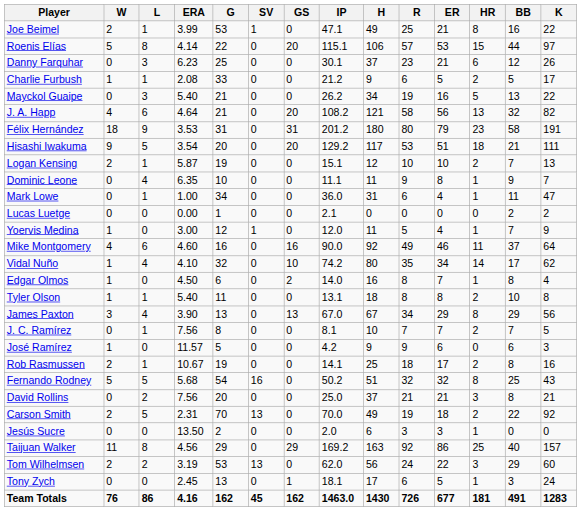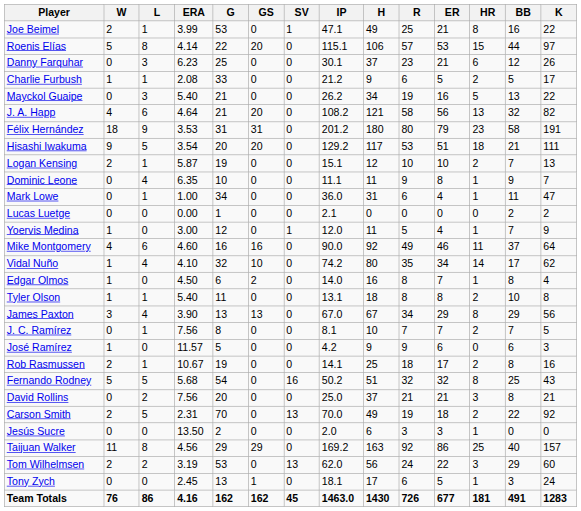 <table class="wikitable sortable">
 <tr>
 <th bgcolor="#DDDDFF" width="14%">Player</th>
 <th bgcolor="#DDDDFF" width="5%">W</th>
 <th bgcolor="#DDDDFF" width="5%">L</th>
 <th bgcolor="#DDDDFF" width="5%">ERA</th>
 <th bgcolor="#DDDDFF" width="5%">G</th>
+<th bgcolor="#DDDDFF" width="5%">GS</th>
 <th bgcolor="#DDDDFF" width="5%">SV</th>
-<th bgcolor="#DDDDFF" width="5%">GS</th>
 <th bgcolor="#DDDDFF" width="5%">IP</th>
 <th bgcolor="#DDDDFF" width="5%">H</th>
 <th bgcolor="#DDDDFF" width="5%">R</th>
 <th bgcolor="#DDDDFF" width="5%">ER</th>
 <th bgcolor="#DDDDFF" width="5%">HR</th>
 <th bgcolor="#DDDDFF" width="5%">BB</th>
 <th bgcolor="#DDDDFF" width="5%">K</th>
 </tr>
 <tr>
 <td><a href='#'>Joe Beimel</a></td>
 <td>2</td>
 <td>1</td>
 <td>3.99</td>
 <td>53</td>
+<td>0</td>
 <td>1</td>
-<td>0</td>
 <td>47.1</td>
 <td>49</td>
 <td>25</td>
 <td>21</td>
 <td>8</td>
 <td>16</td>
 <td>22</td>
 </tr>
 <tr>
 <td><a href='#'>Roenis Elías</a></td>
 <td>5</td>
 <td>8</td>
 <td>4.14</td>
 <td>22</td>
+<td>20</td>
 <td>0</td>
-<td>20</td>
 <td>115.1</td>
 <td>106</td>
 <td>57</td>
 <td>53</td>
 <td>15</td>
 <td>44</td>
 <td>97</td>
 </tr>
 <tr>
 <td><a href='#'>Danny Farquhar</a></td>
 <td>0</td>
 <td>3</td>
 <td>6.23</td>
 <td>25</td>
 <td>0</td>
 <td>0</td>
 <td>30.1</td>
 <td>37</td>
 <td>23</td>
 <td>21</td>
 <td>6</td>
 <td>12</td>
 <td>26</td>
 </tr>
 <tr>
 <td><a href='#'>Charlie Furbush</a></td>
 <td>1</td>
 <td>1</td>
 <td>2.08</td>
 <td>33</td>
 <td>0</td>
 <td>0</td>
 <td>21.2</td>
 <td>9</td>
 <td>6</td>
 <td>5</td>
 <td>2</td>
 <td>5</td>
 <td>17</td>
 </tr>
 <tr>
 <td><a href='#'>Mayckol Guaipe</a></td>
 <td>0</td>
 <td>3</td>
 <td>5.40</td>
 <td>21</td>
 <td>0</td>
 <td>0</td>
 <td>26.2</td>
 <td>34</td>
 <td>19</td>
 <td>16</td>
 <td>5</td>
 <td>13</td>
 <td>22</td>
 </tr>
 <tr>
 <td><a href='#'>J. A. Happ</a></td>
 <td>4</td>
 <td>6</td>
 <td>4.64</td>
 <td>21</td>
+<td>20</td>
 <td>0</td>
-<td>20</td>
 <td>108.2</td>
 <td>121</td>
 <td>58</td>
 <td>56</td>
 <td>13</td>
 <td>32</td>
 <td>82</td>
 </tr>
 <tr>
 <td><a href='#'>Félix Hernández</a></td>
 <td>18</td>
 <td>9</td>
 <td>3.53</td>
 <td>31</td>
+<td>31</td>
 <td>0</td>
-<td>31</td>
 <td>201.2</td>
 <td>180</td>
 <td>80</td>
 <td>79</td>
 <td>23</td>
 <td>58</td>
 <td>191</td>
 </tr>
 <tr>
 <td><a href='#'>Hisashi Iwakuma</a></td>
 <td>9</td>
 <td>5</td>
 <td>3.54</td>
 <td>20</td>
+<td>20</td>
 <td>0</td>
-<td>20</td>
 <td>129.2</td>
 <td>117</td>
 <td>53</td>
 <td>51</td>
 <td>18</td>
 <td>21</td>
 <td>111</td>
 </tr>
 <tr>
 <td><a href='#'>Logan Kensing</a></td>
 <td>2</td>
 <td>1</td>
 <td>5.87</td>
 <td>19</td>
 <td>0</td>
 <td>0</td>
 <td>15.1</td>
 <td>12</td>
 <td>10</td>
 <td>10</td>
 <td>2</td>
 <td>7</td>
 <td>13</td>
 </tr>
 <tr>
 <td><a href='#'>Dominic Leone</a></td>
 <td>0</td>
 <td>4</td>
 <td>6.35</td>
 <td>10</td>
 <td>0</td>
 <td>0</td>
 <td>11.1</td>
 <td>11</td>
 <td>9</td>
 <td>8</td>
 <td>1</td>
 <td>9</td>
 <td>7</td>
 </tr>
 <tr>
 <td><a href='#'>Mark Lowe</a></td>
 <td>0</td>
 <td>1</td>
 <td>1.00</td>
 <td>34</td>
 <td>0</td>
 <td>0</td>
 <td>36.0</td>
 <td>31</td>
 <td>6</td>
 <td>4</td>
 <td>1</td>
 <td>11</td>
 <td>47</td>
 </tr>
 <tr>
 <td><a href='#'>Lucas Luetge</a></td>
 <td>0</td>
 <td>0</td>
 <td>0.00</td>
 <td>1</td>
 <td>0</td>
 <td>0</td>
 <td>2.1</td>
 <td>0</td>
 <td>0</td>
 <td>0</td>
 <td>0</td>
 <td>2</td>
 <td>2</td>
 </tr>
 <tr>
 <td><a href='#'>Yoervis Medina</a></td>
 <td>1</td>
 <td>0</td>
 <td>3.00</td>
 <td>12</td>
+<td>0</td>
 <td>1</td>
-<td>0</td>
 <td>12.0</td>
 <td>11</td>
 <td>5</td>
 <td>4</td>
 <td>1</td>
 <td>7</td>
 <td>9</td>
 </tr>
 <tr>
 <td><a href='#'>Mike Montgomery</a></td>
 <td>4</td>
 <td>6</td>
 <td>4.60</td>
 <td>16</td>
+<td>16</td>
 <td>0</td>
-<td>16</td>
 <td>90.0</td>
 <td>92</td>
 <td>49</td>
 <td>46</td>
 <td>11</td>
 <td>37</td>
 <td>64</td>
 </tr>
 <tr>
 <td><a href='#'>Vidal Nuño</a></td>
 <td>1</td>
 <td>4</td>
 <td>4.10</td>
 <td>32</td>
+<td>10</td>
 <td>0</td>
-<td>10</td>
 <td>74.2</td>
 <td>80</td>
 <td>35</td>
 <td>34</td>
 <td>14</td>
 <td>17</td>
 <td>62</td>
 </tr>
 <tr>
 <td><a href='#'>Edgar Olmos</a></td>
 <td>1</td>
 <td>0</td>
 <td>4.50</td>
 <td>6</td>
+<td>2</td>
 <td>0</td>
-<td>2</td>
 <td>14.0</td>
 <td>16</td>
 <td>8</td>
 <td>7</td>
 <td>1</td>
 <td>8</td>
 <td>4</td>
 </tr>
 <tr>
 <td><a href='#'>Tyler Olson</a></td>
 <td>1</td>
 <td>1</td>
 <td>5.40</td>
 <td>11</td>
 <td>0</td>
 <td>0</td>
 <td>13.1</td>
 <td>18</td>
 <td>8</td>
 <td>8</td>
 <td>2</td>
 <td>10</td>
 <td>8</td>
 </tr>
 <tr>
 <td><a href='#'>James Paxton</a></td>
 <td>3</td>
 <td>4</td>
 <td>3.90</td>
 <td>13</td>
+<td>13</td>
 <td>0</td>
-<td>13</td>
 <td>67.0</td>
 <td>67</td>
 <td>34</td>
 <td>29</td>
 <td>8</td>
 <td>29</td>
 <td>56</td>
 </tr>
 <tr>
 <td><a href='#'>J. C. Ramírez</a></td>
 <td>0</td>
 <td>1</td>
 <td>7.56</td>
 <td>8</td>
 <td>0</td>
 <td>0</td>
 <td>8.1</td>
 <td>10</td>
 <td>7</td>
 <td>7</td>
 <td>2</td>
 <td>7</td>
 <td>5</td>
 </tr>
 <tr>
 <td><a href='#'>José Ramírez</a></td>
 <td>1</td>
 <td>0</td>
 <td>11.57</td>
 <td>5</td>
 <td>0</td>
 <td>0</td>
 <td>4.2</td>
 <td>9</td>
 <td>9</td>
 <td>6</td>
 <td>0</td>
 <td>6</td>
 <td>3</td>
 </tr>
 <tr>
 <td><a href='#'>Rob Rasmussen</a></td>
 <td>2</td>
 <td>1</td>
 <td>10.67</td>
 <td>19</td>
 <td>0</td>
 <td>0</td>
 <td>14.1</td>
 <td>25</td>
 <td>18</td>
 <td>17</td>
 <td>2</td>
 <td>8</td>
 <td>16</td>
 </tr>
 <tr>
 <td><a href='#'>Fernando Rodney</a></td>
 <td>5</td>
 <td>5</td>
 <td>5.68</td>
 <td>54</td>
+<td>0</td>
 <td>16</td>
-<td>0</td>
 <td>50.2</td>
 <td>51</td>
 <td>32</td>
 <td>32</td>
 <td>8</td>
 <td>25</td>
 <td>43</td>
 </tr>
 <tr>
 <td><a href='#'>David Rollins</a></td>
 <td>0</td>
 <td>2</td>
 <td>7.56</td>
 <td>20</td>
 <td>0</td>
 <td>0</td>
 <td>25.0</td>
 <td>37</td>
 <td>21</td>
 <td>21</td>
 <td>3</td>
 <td>8</td>
 <td>21</td>
 </tr>
 <tr>
 <td><a href='#'>Carson Smith</a></td>
 <td>2</td>
 <td>5</td>
 <td>2.31</td>
 <td>70</td>
+<td>0</td>
 <td>13</td>
-<td>0</td>
 <td>70.0</td>
 <td>49</td>
 <td>19</td>
 <td>18</td>
 <td>2</td>
 <td>22</td>
 <td>92</td>
 </tr>
 <tr>
 <td><a href='#'>Jesús Sucre</a></td>
 <td>0</td>
 <td>0</td>
 <td>13.50</td>
 <td>2</td>
 <td>0</td>
 <td>0</td>
 <td>2.0</td>
 <td>6</td>
 <td>3</td>
 <td>3</td>
 <td>1</td>
 <td>0</td>
 <td>0</td>
 </tr>
 <tr>
 <td><a href='#'>Taijuan Walker</a></td>
 <td>11</td>
 <td>8</td>
 <td>4.56</td>
 <td>29</td>
+<td>29</td>
 <td>0</td>
-<td>29</td>
 <td>169.2</td>
 <td>163</td>
 <td>92</td>
 <td>86</td>
 <td>25</td>
 <td>40</td>
 <td>157</td>
 </tr>
 <tr>
 <td><a href='#'>Tom Wilhelmsen</a></td>
 <td>2</td>
 <td>2</td>
 <td>3.19</td>
 <td>53</td>
+<td>0</td>
 <td>13</td>
-<td>0</td>
 <td>62.0</td>
 <td>56</td>
 <td>24</td>
 <td>22</td>
 <td>3</td>
 <td>29</td>
 <td>60</td>
 </tr>
 <tr>
 <td><a href='#'>Tony Zych</a></td>
 <td>0</td>
 <td>0</td>
 <td>2.45</td>
 <td>13</td>
+<td>1</td>
 <td>0</td>
-<td>1</td>
 <td>18.1</td>
 <td>17</td>
 <td>6</td>
 <td>5</td>
 <td>1</td>
 <td>3</td>
 <td>24</td>
 </tr>
 <tr>
 <td><strong>Team Totals</strong></td>
 <td><strong>76</strong></td>
 <td><strong>86</strong></td>
 <td><strong>4.16</strong></td>
 <td><strong>162</strong></td>
+<td><strong>162</strong></td>
 <td><strong>45</strong></td>
-<td><strong>162</strong></td>
 <td><strong>1463.0</strong></td>
 <td><strong>1430</strong></td>
 <td><strong>726</strong></td>
 <td><strong>677</strong></td>
 <td><strong>181</strong></td>
 <td><strong>491</strong></td>
 <td><strong>1283</strong></td>
 </tr>
 </table>
